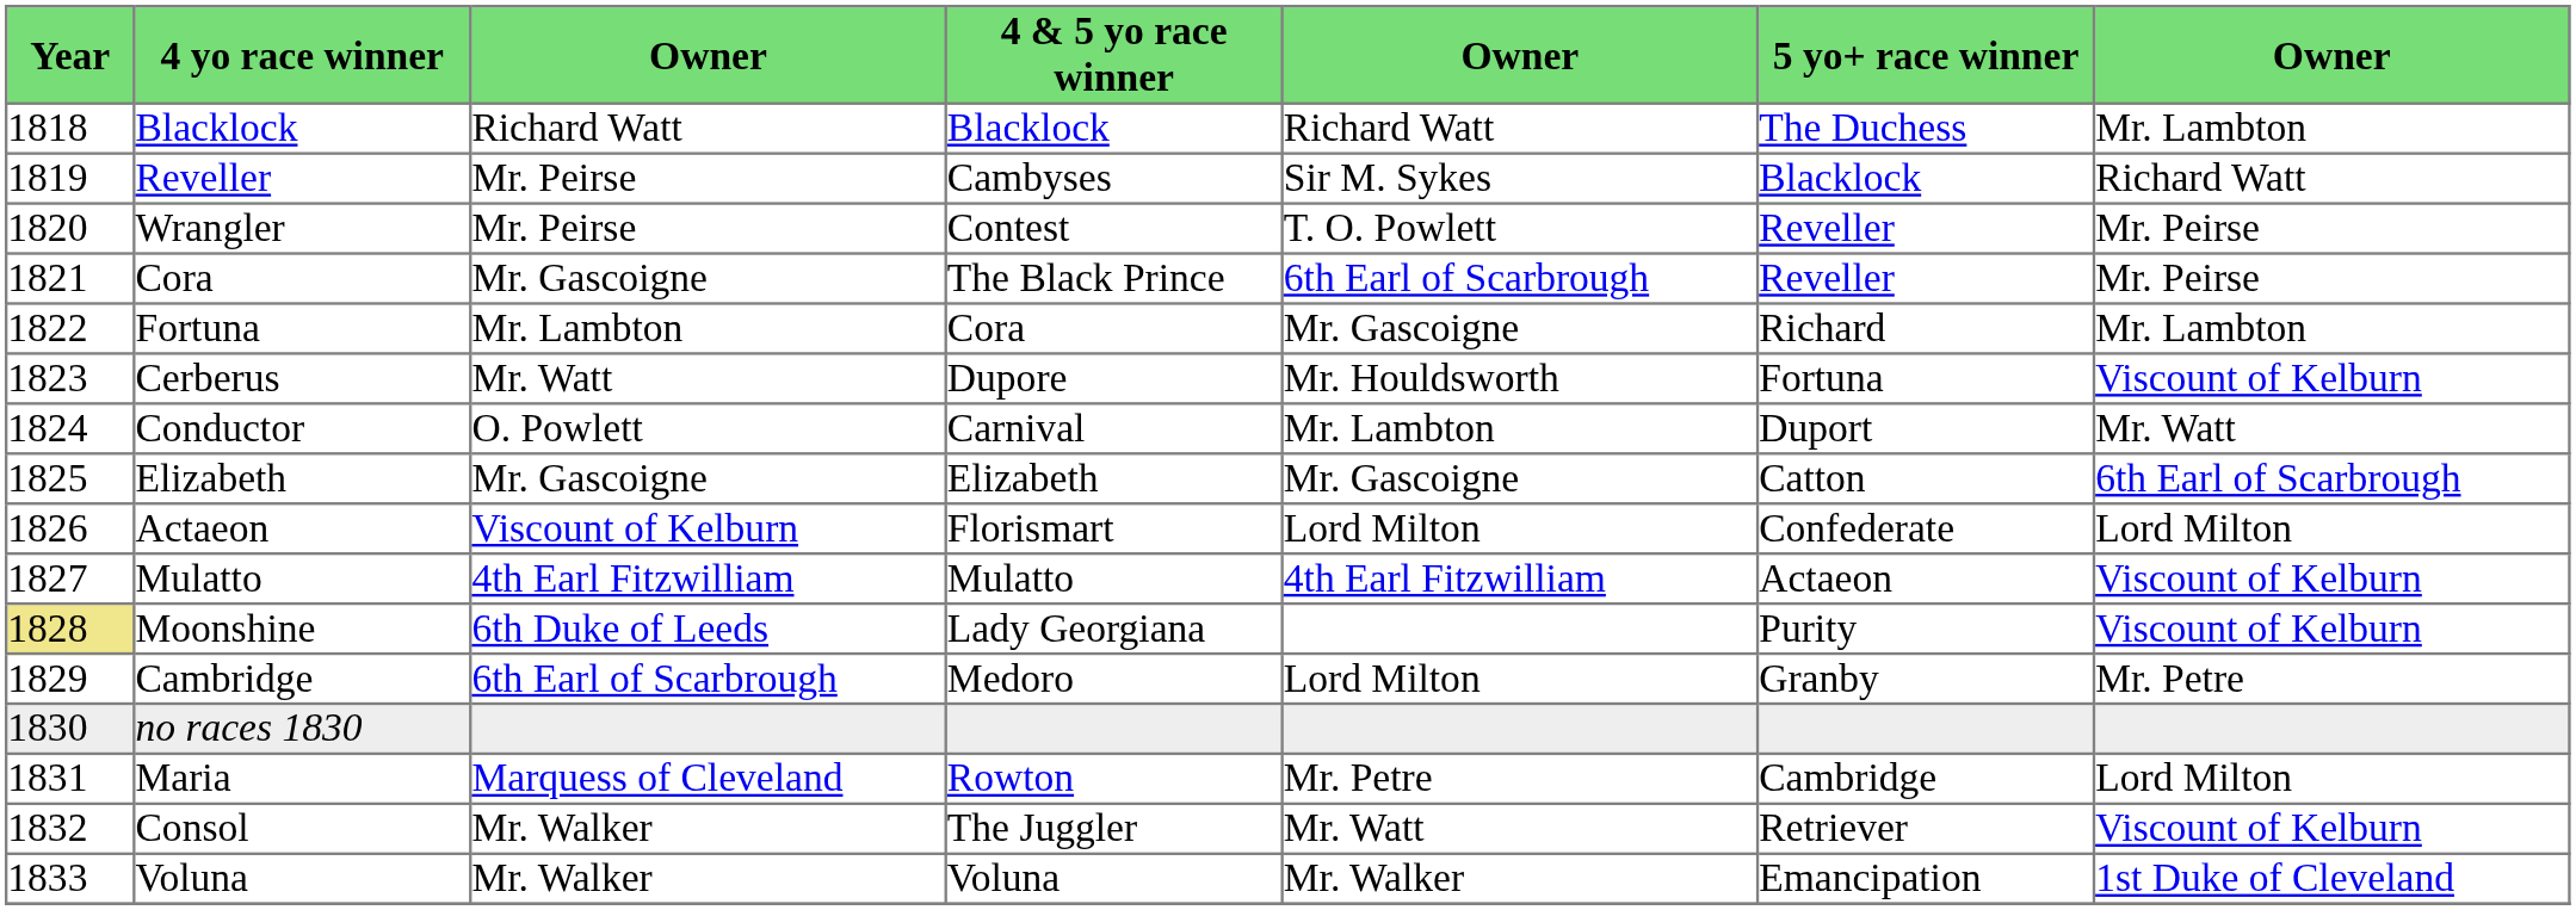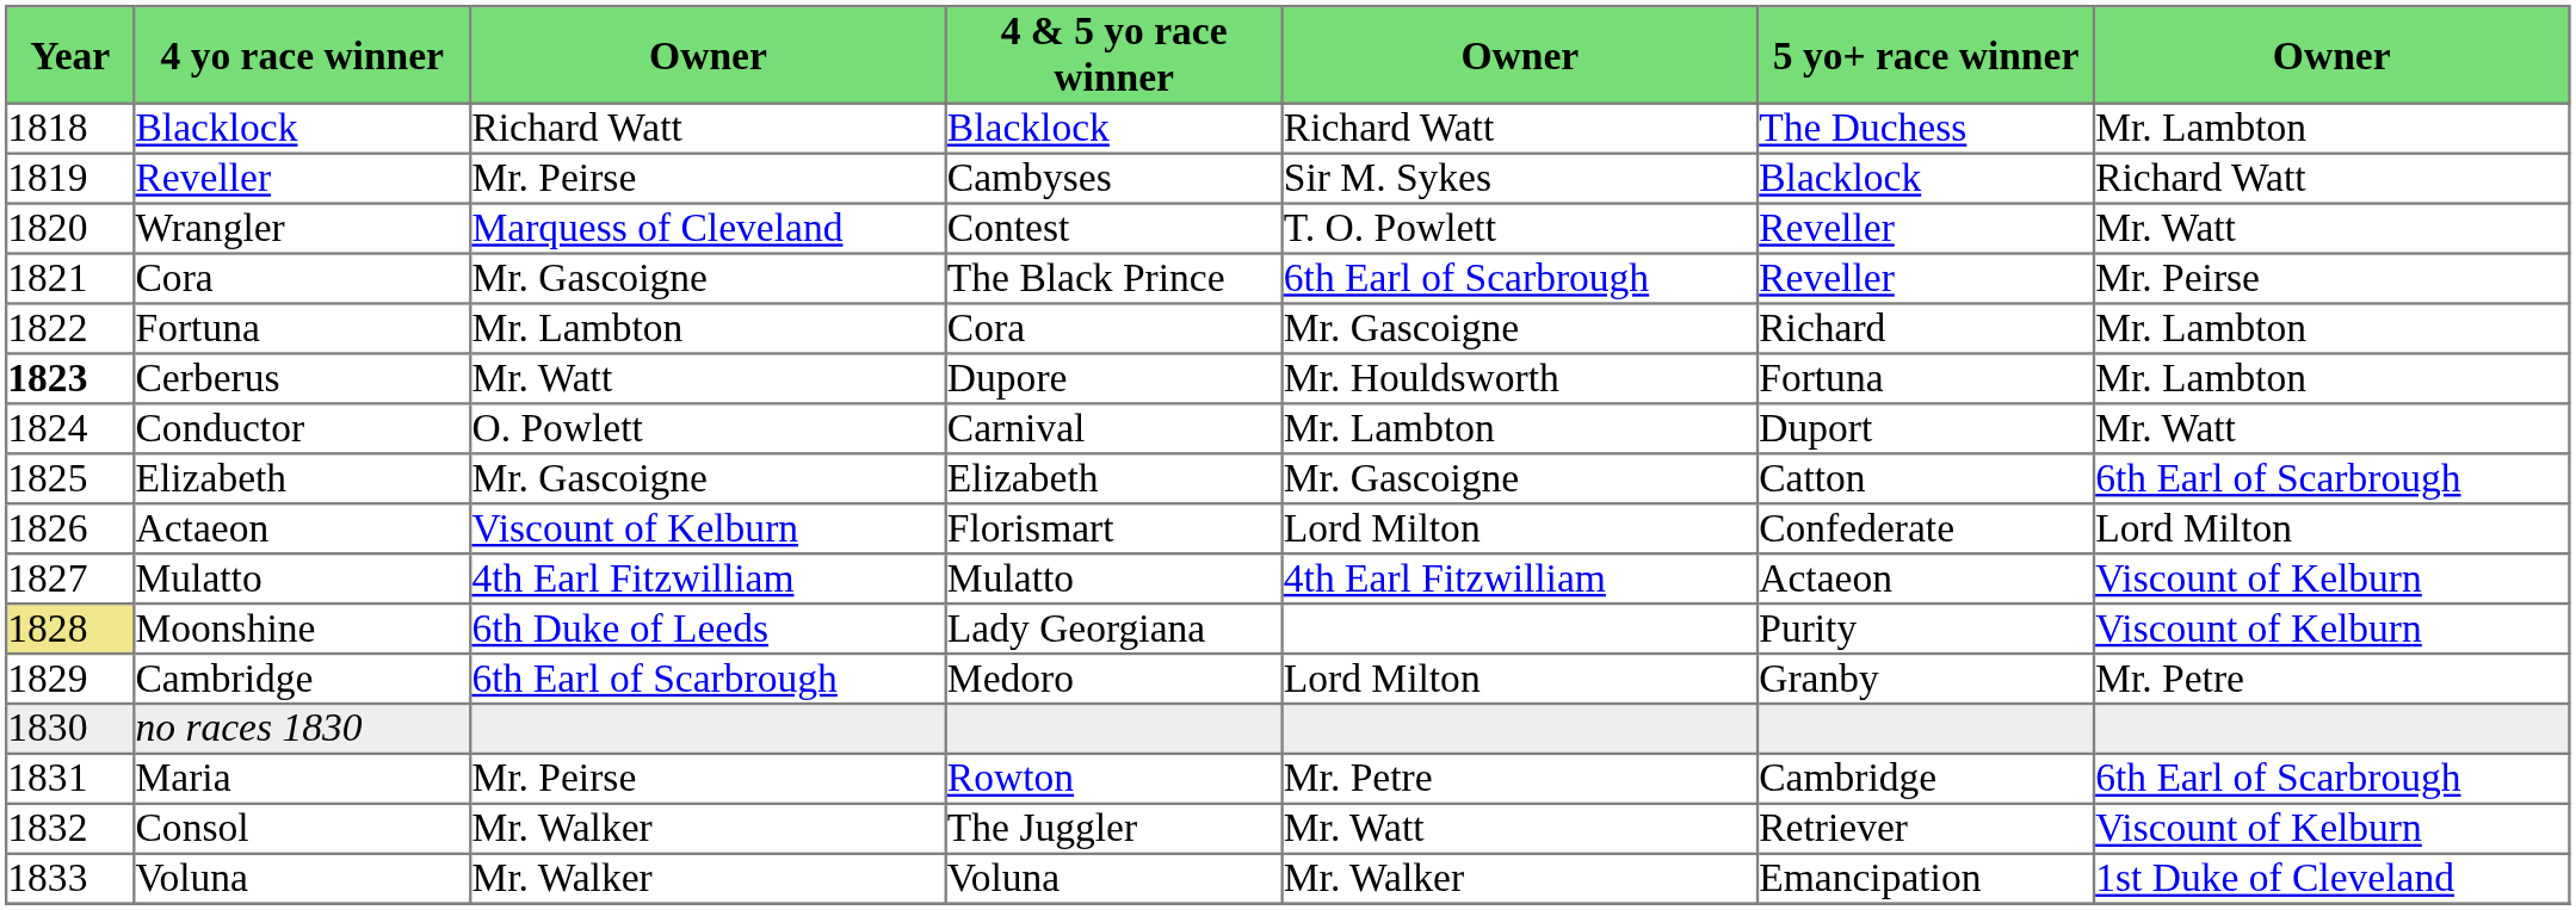 <table class = "sortable" | border="1" cellpadding="0" style="border-collapse: collapse; font-size:90%">
 <tr bgcolor="#77dd77" align="center">
 <td width="45px"><strong>Year</strong><br></td>
 <td width="120px"><strong>4 yo race winner</strong><br></td>
 <td width="170px"><strong>Owner</strong><br></td>
 <td width="120px"><strong>4 & 5 yo race winner</strong><br></td>
 <td width="170px"><strong>Owner</strong><br></td>
 <td width="120px"><strong>5 yo+ race winner</strong></td>
 <td width="170px"><strong>Owner</strong><br></td>
 </tr>
 <tr>
 <td>1818</td>
 <td><a href='#'>Blacklock</a></td>
 <td>Richard Watt</td>
 <td><a href='#'>Blacklock</a></td>
 <td>Richard Watt</td>
 <td><a href='#'>The Duchess</a></td>
 <td>Mr. Lambton</td>
 </tr>
 <tr>
 <td>1819</td>
 <td><a href='#'>Reveller</a></td>
 <td>Mr. Peirse</td>
 <td>Cambyses</td>
 <td>Sir M. Sykes</td>
 <td><a href='#'>Blacklock</a></td>
 <td>Richard Watt</td>
 </tr>
 <tr>
 <td>1820</td>
 <td>Wrangler</td>
-<td>Mr. Peirse</td>
+<td><a href='#'>Marquess of Cleveland</a></td>
 <td>Contest</td>
 <td>T. O. Powlett</td>
 <td><a href='#'>Reveller</a></td>
-<td>Mr. Peirse</td>
+<td>Mr. Watt</td>
 </tr>
 <tr>
 <td>1821</td>
 <td>Cora</td>
 <td>Mr. Gascoigne</td>
 <td>The Black Prince</td>
 <td><a href='#'>6th Earl of Scarbrough</a></td>
 <td><a href='#'>Reveller</a></td>
 <td>Mr. Peirse</td>
 </tr>
 <tr>
 <td>1822</td>
 <td>Fortuna</td>
 <td>Mr. Lambton</td>
 <td>Cora</td>
 <td>Mr. Gascoigne</td>
 <td>Richard</td>
 <td>Mr. Lambton</td>
 </tr>
 <tr>
-<td>1823</td>
+<td><strong>1823</strong></td>
 <td>Cerberus</td>
 <td>Mr. Watt</td>
 <td>Dupore</td>
 <td>Mr. Houldsworth</td>
 <td>Fortuna</td>
-<td><a href='#'>Viscount of Kelburn</a></td>
+<td>Mr. Lambton</td>
 </tr>
 <tr>
 <td>1824</td>
 <td>Conductor</td>
 <td>O. Powlett</td>
 <td>Carnival</td>
 <td>Mr. Lambton</td>
 <td>Duport</td>
 <td>Mr. Watt</td>
 </tr>
 <tr>
 <td>1825</td>
 <td>Elizabeth</td>
 <td>Mr. Gascoigne</td>
 <td>Elizabeth</td>
 <td>Mr. Gascoigne</td>
 <td>Catton</td>
 <td><a href='#'>6th Earl of Scarbrough</a></td>
 </tr>
 <tr>
 <td>1826</td>
 <td>Actaeon</td>
 <td><a href='#'>Viscount of Kelburn</a></td>
 <td>Florismart</td>
 <td>Lord Milton</td>
 <td>Confederate</td>
 <td>Lord Milton</td>
 </tr>
 <tr>
 <td>1827</td>
 <td>Mulatto</td>
 <td><a href='#'>4th Earl Fitzwilliam</a></td>
 <td>Mulatto</td>
 <td><a href='#'>4th Earl Fitzwilliam</a></td>
 <td>Actaeon</td>
 <td><a href='#'>Viscount of Kelburn</a></td>
 </tr>
 <tr>
 <td style="background: khaki;">1828</td>
 <td>Moonshine</td>
 <td><a href='#'>6th Duke of Leeds</a></td>
 <td>Lady Georgiana</td>
 <td></td>
 <td>Purity</td>
 <td><a href='#'>Viscount of Kelburn</a></td>
 </tr>
 <tr>
 <td>1829</td>
 <td>Cambridge</td>
 <td><a href='#'>6th Earl of Scarbrough</a></td>
 <td>Medoro</td>
 <td>Lord Milton</td>
 <td>Granby</td>
 <td>Mr. Petre</td>
 </tr>
 <tr bgcolor="#eeeeee">
 <td><span>1830</span></td>
 <td><em>no races 1830</em></td>
 <td></td>
 <td></td>
 <td></td>
 <td></td>
 <td></td>
 </tr>
 <tr>
 <td>1831</td>
 <td>Maria</td>
-<td><a href='#'>Marquess of Cleveland</a></td>
+<td>Mr. Peirse</td>
 <td><a href='#'>Rowton</a></td>
 <td>Mr. Petre</td>
 <td>Cambridge</td>
-<td>Lord Milton</td>
+<td><a href='#'>6th Earl of Scarbrough</a></td>
 </tr>
 <tr>
 <td>1832</td>
 <td>Consol</td>
 <td>Mr. Walker</td>
 <td>The Juggler</td>
 <td>Mr. Watt</td>
 <td>Retriever</td>
 <td><a href='#'>Viscount of Kelburn</a></td>
 </tr>
 <tr>
 <td>1833</td>
 <td>Voluna</td>
 <td>Mr. Walker</td>
 <td>Voluna</td>
 <td>Mr. Walker</td>
 <td>Emancipation</td>
 <td><a href='#'>1st Duke of Cleveland</a></td>
 </tr>
 <tr>
 </tr>
 </table>
